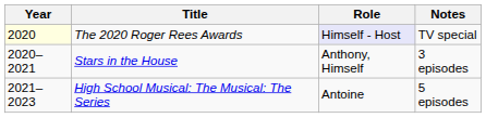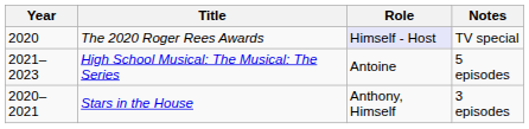 <table class="wikitable">
 <tr>
 <th>Year</th>
 <th>Title</th>
 <th>Role</th>
 <th>Notes</th>
 </tr>
 <tr>
-<td style="background: lightyellow;">2020</td>
+<td>2020</td>
 <td><em>The 2020 Roger Rees Awards</em></td>
 <td style="background: lavender;">Himself - Host</td>
 <td>TV special</td>
+</tr>
+<tr>
+<td>2021–2023</td>
+<td><em><a href='#'>High School Musical: The Musical: The Series</a></em></td>
+<td>Antoine</td>
+<td>5 episodes</td>
 </tr>
 <tr>
 <td>2020–2021</td>
 <td><em><a href='#'>Stars in the House</a></em></td>
 <td>Anthony, Himself</td>
 <td>3 episodes</td>
 </tr>
-<tr>
-<td>2021–2023</td>
-<td><em><a href='#'>High School Musical: The Musical: The Series</a></em></td>
-<td>Antoine</td>
-<td>5 episodes</td>
-</tr>
 </table>
